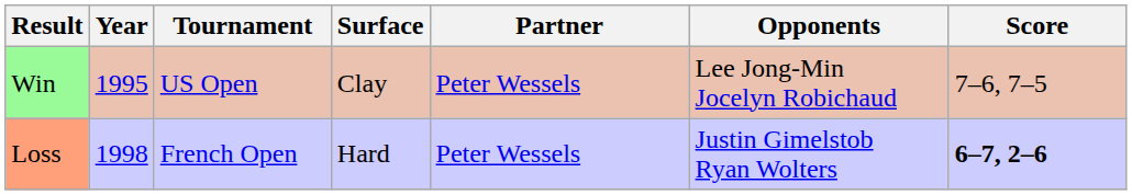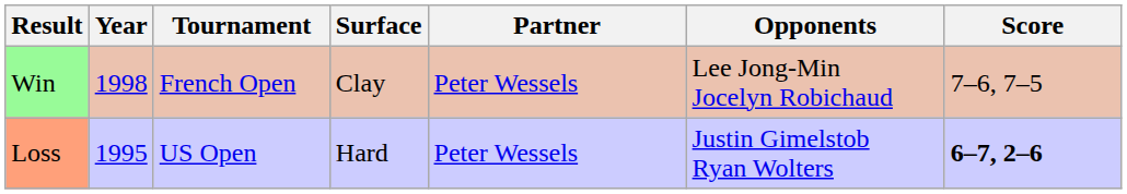 <table class="sortable wikitable">
 <tr>
 <th style="width:40px;">Result</th>
 <th style="width:30px;">Year</th>
 <th style="width:100px;">Tournament</th>
 <th style="width:50px;">Surface</th>
 <th style="width:150px;">Partner</th>
 <th style="width:150px;">Opponents</th>
 <th style="width:100px;" class="unsortable">Score</th>
 </tr>
 <tr style="background:#ebc2af;">
 <td style="background:#98fb98;">Win</td>
-<td><a href='#'>1995</a></td>
-<td><a href='#'>US Open</a></td>
+<td><a href='#'>1998</a></td>
+<td><a href='#'>French Open</a></td>
 <td>Clay</td>
 <td> <a href='#'>Peter Wessels</a></td>
 <td> Lee Jong-Min <br>  <a href='#'>Jocelyn Robichaud</a></td>
 <td>7–6, 7–5</td>
 </tr>
 <tr style="background:#ccccff;">
 <td style="background:#ffa07a;">Loss</td>
-<td><a href='#'>1998</a></td>
-<td><a href='#'>French Open</a></td>
+<td><a href='#'>1995</a></td>
+<td><a href='#'>US Open</a></td>
 <td>Hard</td>
 <td> <a href='#'>Peter Wessels</a></td>
 <td> <a href='#'>Justin Gimelstob</a> <br>  <a href='#'>Ryan Wolters</a></td>
 <td><strong>6–7, 2–6</strong></td>
 </tr>
 </table>
